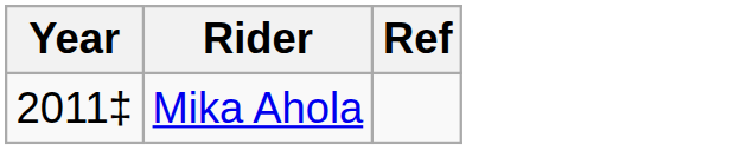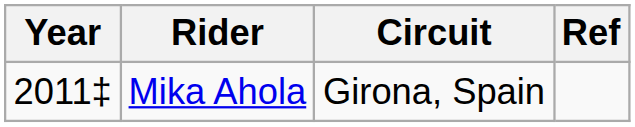 <table class="wikitable">
 <tr>
 <th>Year</th>
 <th>Rider</th>
+<th>Circuit</th>
 <th>Ref</th>
 </tr>
 <tr>
 <td>2011‡</td>
 <td> <a href='#'>Mika Ahola</a></td>
+<td>Girona, Spain</td>
 <td></td>
 </tr>
 </table>
